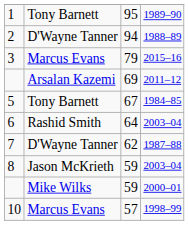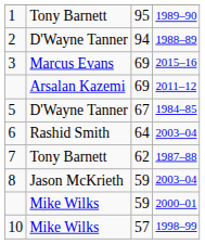 <table class="wikitable">
 <tr>
 </tr>
 <tr>
 <td>1</td>
 <td>Tony Barnett</td>
 <td>95</td>
 <td style="font-size:80%;"><a href='#'>1989–90</a></td>
 </tr>
 <tr>
 <td>2</td>
 <td>D'Wayne Tanner</td>
 <td>94</td>
 <td style="font-size:80%;"><a href='#'>1988–89</a></td>
 </tr>
 <tr>
 <td>3</td>
 <td><a href='#'>Marcus Evans</a></td>
-<td>79</td>
+<td>69</td>
 <td style="font-size:80%;"><a href='#'>2015–16</a></td>
 </tr>
 <tr>
 <td></td>
 <td><a href='#'>Arsalan Kazemi</a></td>
 <td>69</td>
 <td style="font-size:80%;"><a href='#'>2011–12</a></td>
 </tr>
 <tr>
 <td>5</td>
-<td>Tony Barnett</td>
+<td>D'Wayne Tanner</td>
 <td>67</td>
 <td style="font-size:80%;"><a href='#'>1984–85</a></td>
 </tr>
 <tr>
 <td>6</td>
 <td>Rashid Smith</td>
 <td>64</td>
 <td style="font-size:80%;"><a href='#'>2003–04</a></td>
 </tr>
 <tr>
 <td>7</td>
-<td>D'Wayne Tanner</td>
+<td>Tony Barnett</td>
 <td>62</td>
 <td style="font-size:80%;"><a href='#'>1987–88</a></td>
 </tr>
 <tr>
 <td>8</td>
 <td>Jason McKrieth</td>
 <td>59</td>
 <td style="font-size:80%;"><a href='#'>2003–04</a></td>
 </tr>
 <tr>
 <td></td>
 <td><a href='#'>Mike Wilks</a></td>
 <td>59</td>
 <td style="font-size:80%;"><a href='#'>2000–01</a></td>
 </tr>
 <tr>
 <td>10</td>
-<td><a href='#'>Marcus Evans</a></td>
+<td><a href='#'>Mike Wilks</a></td>
 <td>57</td>
 <td style="font-size:80%;"><a href='#'>1998–99</a></td>
 </tr>
 </table>
